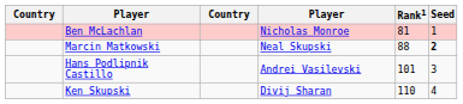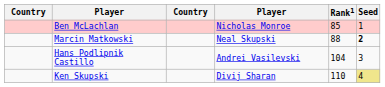 <table class="sortable wikitable">
 <tr>
 <th width="70">Country</th>
 <th width="175">Player</th>
 <th width="70">Country</th>
 <th width="175">Player</th>
 <th>Rank<sup>1</sup></th>
 <th>Seed</th>
 </tr>
 <tr style="background:#fcc;">
 <td></td>
 <td><a href='#'>Ben McLachlan</a></td>
 <td></td>
 <td><a href='#'>Nicholas Monroe</a></td>
-<td>81</td>
+<td>85</td>
 <td>1</td>
 </tr>
 <tr>
 <td></td>
 <td><a href='#'>Marcin Matkowski</a></td>
 <td></td>
 <td><a href='#'>Neal Skupski</a></td>
 <td>88</td>
 <td><strong>2</strong></td>
 </tr>
 <tr>
 <td></td>
 <td><a href='#'>Hans Podlipnik Castillo</a></td>
 <td></td>
 <td><a href='#'>Andrei Vasilevski</a></td>
-<td>101</td>
+<td>104</td>
 <td>3</td>
 </tr>
 <tr>
 <td></td>
 <td><a href='#'>Ken Skupski</a></td>
 <td></td>
 <td><a href='#'>Divij Sharan</a></td>
 <td>110</td>
-<td>4</td>
+<td style="background: khaki;">4</td>
 </tr>
 </table>
